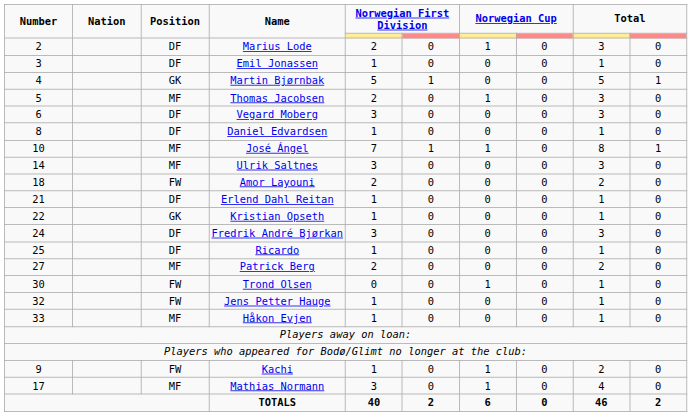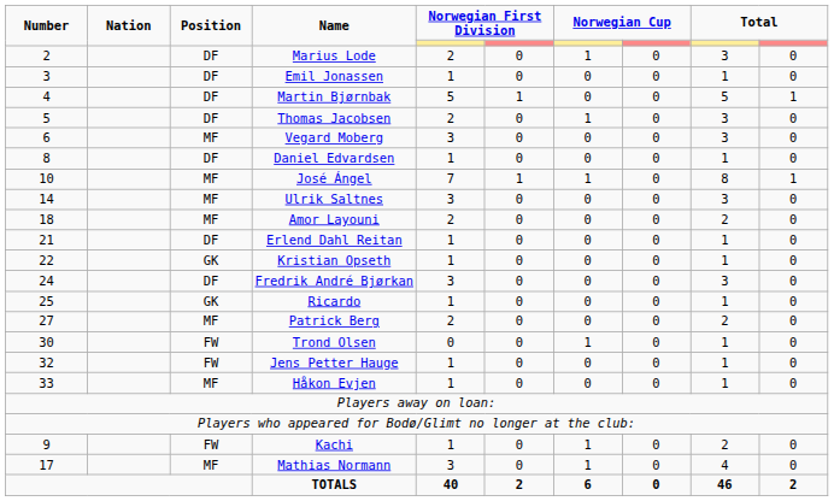 <table class="wikitable" style="font-size: 100%; text-align: center;">
 <tr>
 <td rowspan="2" width="10%" align="center"><strong>Number</strong></td>
 <td rowspan="2" width="10%" align="center"><strong>Nation</strong></td>
 <td rowspan="2" width="10%" align="center"><strong>Position</strong></td>
 <td rowspan="2" width="20%" align="center"><strong>Name</strong></td>
 <td colspan="2" align="center"><strong><a href='#'>Norwegian First Division</a></strong></td>
 <td colspan="2" align="center"><strong><a href='#'>Norwegian Cup</a></strong></td>
 <td colspan="2" align="center"><strong>Total</strong></td>
 </tr>
 <tr>
 <th width=60 style="background: #FFEE99"></th>
 <th width=60 style="background: #FF8888"></th>
 <th width=60 style="background: #FFEE99"></th>
 <th width=60 style="background: #FF8888"></th>
 <th width=60 style="background: #FFEE99"></th>
 <th width=60 style="background: #FF8888"></th>
 </tr>
 <tr>
 <td>2</td>
 <td></td>
 <td>DF</td>
 <td><a href='#'>Marius Lode</a></td>
 <td>2</td>
 <td>0</td>
 <td>1</td>
 <td>0</td>
 <td>3</td>
 <td>0</td>
 </tr>
 <tr>
 <td>3</td>
 <td></td>
 <td>DF</td>
 <td><a href='#'>Emil Jonassen</a></td>
 <td>1</td>
 <td>0</td>
 <td>0</td>
 <td>0</td>
 <td>1</td>
 <td>0</td>
 </tr>
 <tr>
 <td>4</td>
 <td></td>
-<td>GK</td>
+<td>DF</td>
 <td><a href='#'>Martin Bjørnbak</a></td>
 <td>5</td>
 <td>1</td>
 <td>0</td>
 <td>0</td>
 <td>5</td>
 <td>1</td>
 </tr>
 <tr>
 <td>5</td>
 <td></td>
-<td>MF</td>
+<td>DF</td>
 <td><a href='#'>Thomas Jacobsen</a></td>
 <td>2</td>
 <td>0</td>
 <td>1</td>
 <td>0</td>
 <td>3</td>
 <td>0</td>
 </tr>
 <tr>
 <td>6</td>
 <td></td>
-<td>DF</td>
+<td>MF</td>
 <td><a href='#'>Vegard Moberg</a></td>
 <td>3</td>
 <td>0</td>
 <td>0</td>
 <td>0</td>
 <td>3</td>
 <td>0</td>
 </tr>
 <tr>
 <td>8</td>
 <td></td>
 <td>DF</td>
 <td><a href='#'>Daniel Edvardsen</a></td>
 <td>1</td>
 <td>0</td>
 <td>0</td>
 <td>0</td>
 <td>1</td>
 <td>0</td>
 </tr>
 <tr>
 <td>10</td>
 <td></td>
 <td>MF</td>
 <td><a href='#'>José Ángel</a></td>
 <td>7</td>
 <td>1</td>
 <td>1</td>
 <td>0</td>
 <td>8</td>
 <td>1</td>
 </tr>
 <tr>
 <td>14</td>
 <td></td>
 <td>MF</td>
 <td><a href='#'>Ulrik Saltnes</a></td>
 <td>3</td>
 <td>0</td>
 <td>0</td>
 <td>0</td>
 <td>3</td>
 <td>0</td>
 </tr>
 <tr>
 <td>18</td>
 <td></td>
-<td>FW</td>
+<td>MF</td>
 <td><a href='#'>Amor Layouni</a></td>
 <td>2</td>
 <td>0</td>
 <td>0</td>
 <td>0</td>
 <td>2</td>
 <td>0</td>
 </tr>
 <tr>
 <td>21</td>
 <td></td>
 <td>DF</td>
 <td><a href='#'>Erlend Dahl Reitan</a></td>
 <td>1</td>
 <td>0</td>
 <td>0</td>
 <td>0</td>
 <td>1</td>
 <td>0</td>
 </tr>
 <tr>
 <td>22</td>
 <td></td>
 <td>GK</td>
 <td><a href='#'>Kristian Opseth</a></td>
 <td>1</td>
 <td>0</td>
 <td>0</td>
 <td>0</td>
 <td>1</td>
 <td>0</td>
 </tr>
 <tr>
 <td>24</td>
 <td></td>
 <td>DF</td>
 <td><a href='#'>Fredrik André Bjørkan</a></td>
 <td>3</td>
 <td>0</td>
 <td>0</td>
 <td>0</td>
 <td>3</td>
 <td>0</td>
 </tr>
 <tr>
 <td>25</td>
 <td></td>
-<td>DF</td>
+<td>GK</td>
 <td><a href='#'>Ricardo</a></td>
 <td>1</td>
 <td>0</td>
 <td>0</td>
 <td>0</td>
 <td>1</td>
 <td>0</td>
 </tr>
 <tr>
 <td>27</td>
 <td></td>
 <td>MF</td>
 <td><a href='#'>Patrick Berg</a></td>
 <td>2</td>
 <td>0</td>
 <td>0</td>
 <td>0</td>
 <td>2</td>
 <td>0</td>
 </tr>
 <tr>
 <td>30</td>
 <td></td>
 <td>FW</td>
 <td><a href='#'>Trond Olsen</a></td>
 <td>0</td>
 <td>0</td>
 <td>1</td>
 <td>0</td>
 <td>1</td>
 <td>0</td>
 </tr>
 <tr>
 <td>32</td>
 <td></td>
 <td>FW</td>
 <td><a href='#'>Jens Petter Hauge</a></td>
 <td>1</td>
 <td>0</td>
 <td>0</td>
 <td>0</td>
 <td>1</td>
 <td>0</td>
 </tr>
 <tr>
 <td>33</td>
 <td></td>
 <td>MF</td>
 <td><a href='#'>Håkon Evjen</a></td>
 <td>1</td>
 <td>0</td>
 <td>0</td>
 <td>0</td>
 <td>1</td>
 <td>0</td>
 </tr>
 <tr>
 <td colspan="14"><em>Players away on loan:</em></td>
 </tr>
 <tr>
 <td colspan="14"><em>Players who appeared for Bodø/Glimt no longer at the club:</em></td>
 </tr>
 <tr>
 <td>9</td>
 <td></td>
 <td>FW</td>
 <td><a href='#'>Kachi</a></td>
 <td>1</td>
 <td>0</td>
 <td>1</td>
 <td>0</td>
 <td>2</td>
 <td>0</td>
 </tr>
 <tr>
 <td>17</td>
 <td></td>
 <td>MF</td>
 <td><a href='#'>Mathias Normann</a></td>
 <td>3</td>
 <td>0</td>
 <td>1</td>
 <td>0</td>
 <td>4</td>
 <td>0</td>
 </tr>
 <tr>
 <td colspan="3"></td>
 <td><strong>TOTALS</strong></td>
 <td><strong>40</strong></td>
 <td><strong>2</strong></td>
 <td><strong>6</strong></td>
 <td><strong>0</strong></td>
 <td><strong>46</strong></td>
 <td><strong>2</strong></td>
 </tr>
 </table>
